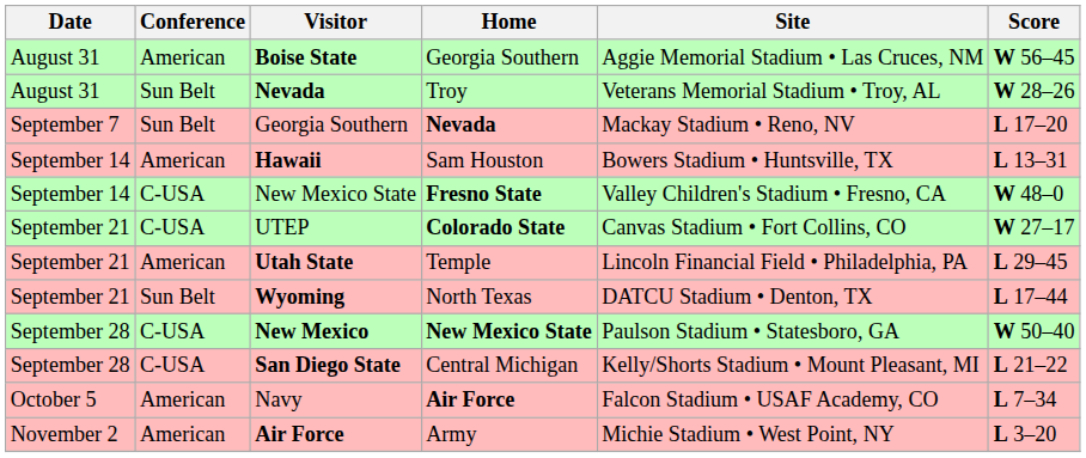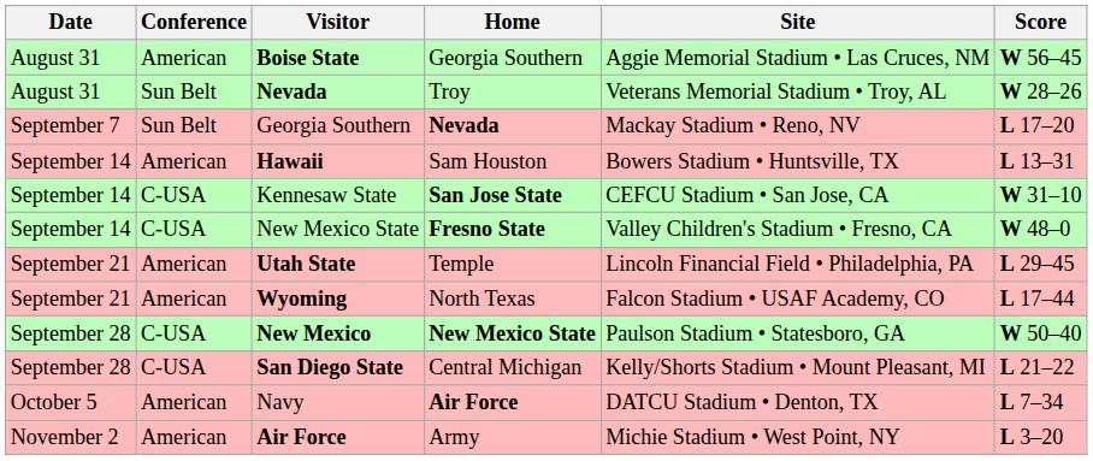 <table class="wikitable">
 <tr>
 <th>Date</th>
 <th>Conference</th>
 <th>Visitor</th>
 <th>Home</th>
 <th>Site</th>
 <th>Score</th>
 </tr>
 <tr style="background:#bfb;">
 <td>August 31</td>
 <td>American</td>
 <td><strong>Boise State</strong></td>
 <td>Georgia Southern</td>
 <td>Aggie Memorial Stadium • Las Cruces, NM</td>
 <td><strong>W</strong> 56–45</td>
 </tr>
 <tr style="background:#bfb;">
 <td>August 31</td>
 <td>Sun Belt</td>
 <td><strong>Nevada</strong></td>
 <td>Troy</td>
 <td>Veterans Memorial Stadium • Troy, AL</td>
 <td><strong>W</strong> 28–26</td>
 </tr>
 <tr style="background:#fbb;">
 <td>September 7</td>
 <td>Sun Belt</td>
 <td>Georgia Southern</td>
 <td><strong>Nevada</strong></td>
 <td>Mackay Stadium • Reno, NV</td>
 <td><strong>L</strong> 17–20</td>
 </tr>
 <tr style="background:#fbb;">
 <td>September 14</td>
 <td>American</td>
 <td><strong>Hawaii</strong></td>
 <td>Sam Houston</td>
 <td>Bowers Stadium • Huntsville, TX</td>
 <td><strong>L</strong> 13–31</td>
 </tr>
 <tr style="background:#bfb;">
 <td>September 14</td>
 <td>C-USA</td>
+<td>Kennesaw State</td>
+<td><strong>San Jose State</strong></td>
+<td>CEFCU Stadium • San Jose, CA</td>
+<td><strong>W</strong> 31–10</td>
+</tr>
+<tr style="background:#bfb;">
+<td>September 14</td>
+<td>C-USA</td>
 <td>New Mexico State</td>
 <td><strong>Fresno State</strong></td>
 <td>Valley Children's Stadium • Fresno, CA</td>
 <td><strong>W</strong> 48–0</td>
-</tr>
-<tr style="background:#bfb;">
-<td>September 21</td>
-<td>C-USA</td>
-<td>UTEP</td>
-<td><strong>Colorado State</strong></td>
-<td>Canvas Stadium • Fort Collins, CO</td>
-<td><strong>W</strong> 27–17</td>
 </tr>
 <tr style="background:#fbb;">
 <td>September 21</td>
 <td>American</td>
 <td><strong>Utah State</strong></td>
 <td>Temple</td>
 <td>Lincoln Financial Field • Philadelphia, PA</td>
 <td><strong>L</strong> 29–45</td>
 </tr>
 <tr style="background:#fbb;">
 <td>September 21</td>
-<td>Sun Belt</td>
+<td>American</td>
 <td><strong>Wyoming</strong></td>
 <td>North Texas</td>
-<td>DATCU Stadium • Denton, TX</td>
+<td>Falcon Stadium • USAF Academy, CO</td>
 <td><strong>L</strong> 17–44</td>
 </tr>
 <tr style="background:#bfb;">
 <td>September 28</td>
 <td>C-USA</td>
 <td><strong>New Mexico</strong></td>
 <td><strong>New Mexico State</strong></td>
 <td>Paulson Stadium • Statesboro, GA</td>
 <td><strong>W</strong> 50–40</td>
 </tr>
 <tr style="background:#fbb;">
 <td>September 28</td>
 <td>C-USA</td>
 <td><strong>San Diego State</strong></td>
 <td>Central Michigan</td>
 <td>Kelly/Shorts Stadium • Mount Pleasant, MI</td>
 <td><strong>L</strong> 21–22</td>
 </tr>
 <tr style="background:#fbb;">
 <td>October 5</td>
 <td>American</td>
 <td>Navy</td>
 <td><strong>Air Force</strong></td>
-<td>Falcon Stadium • USAF Academy, CO</td>
+<td>DATCU Stadium • Denton, TX</td>
 <td><strong>L</strong> 7–34</td>
 </tr>
 <tr style="background:#fbb;">
 <td>November 2</td>
 <td>American</td>
 <td><strong>Air Force</strong></td>
 <td>Army</td>
 <td>Michie Stadium • West Point, NY</td>
 <td><strong>L</strong> 3–20</td>
 </tr>
 <tr>
 </tr>
 </table>
